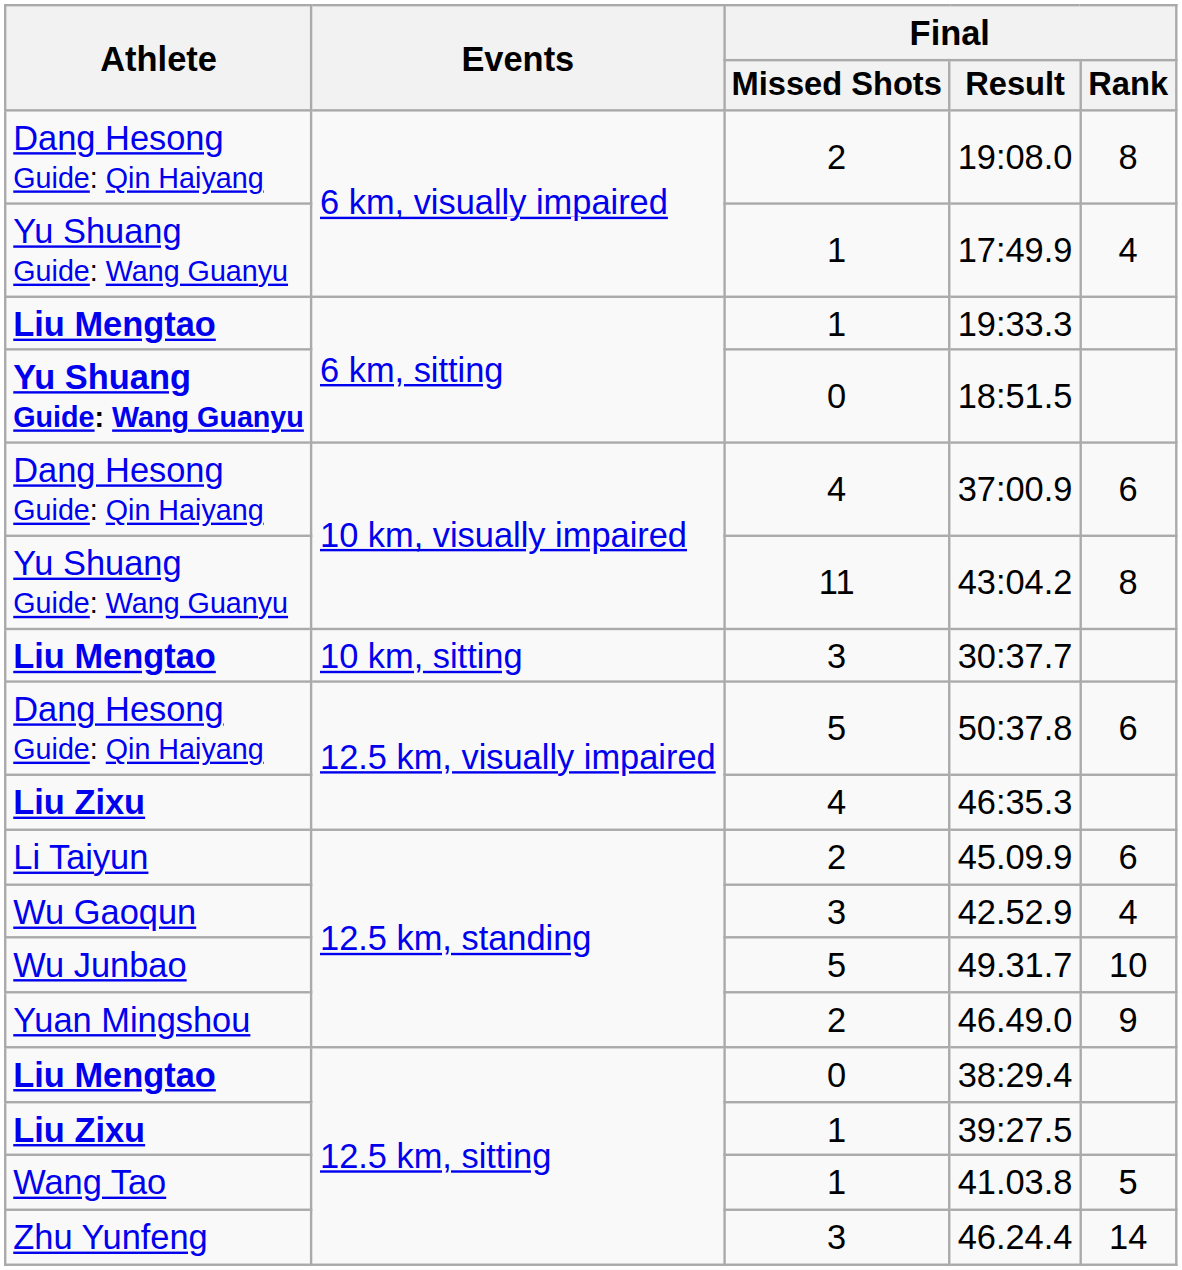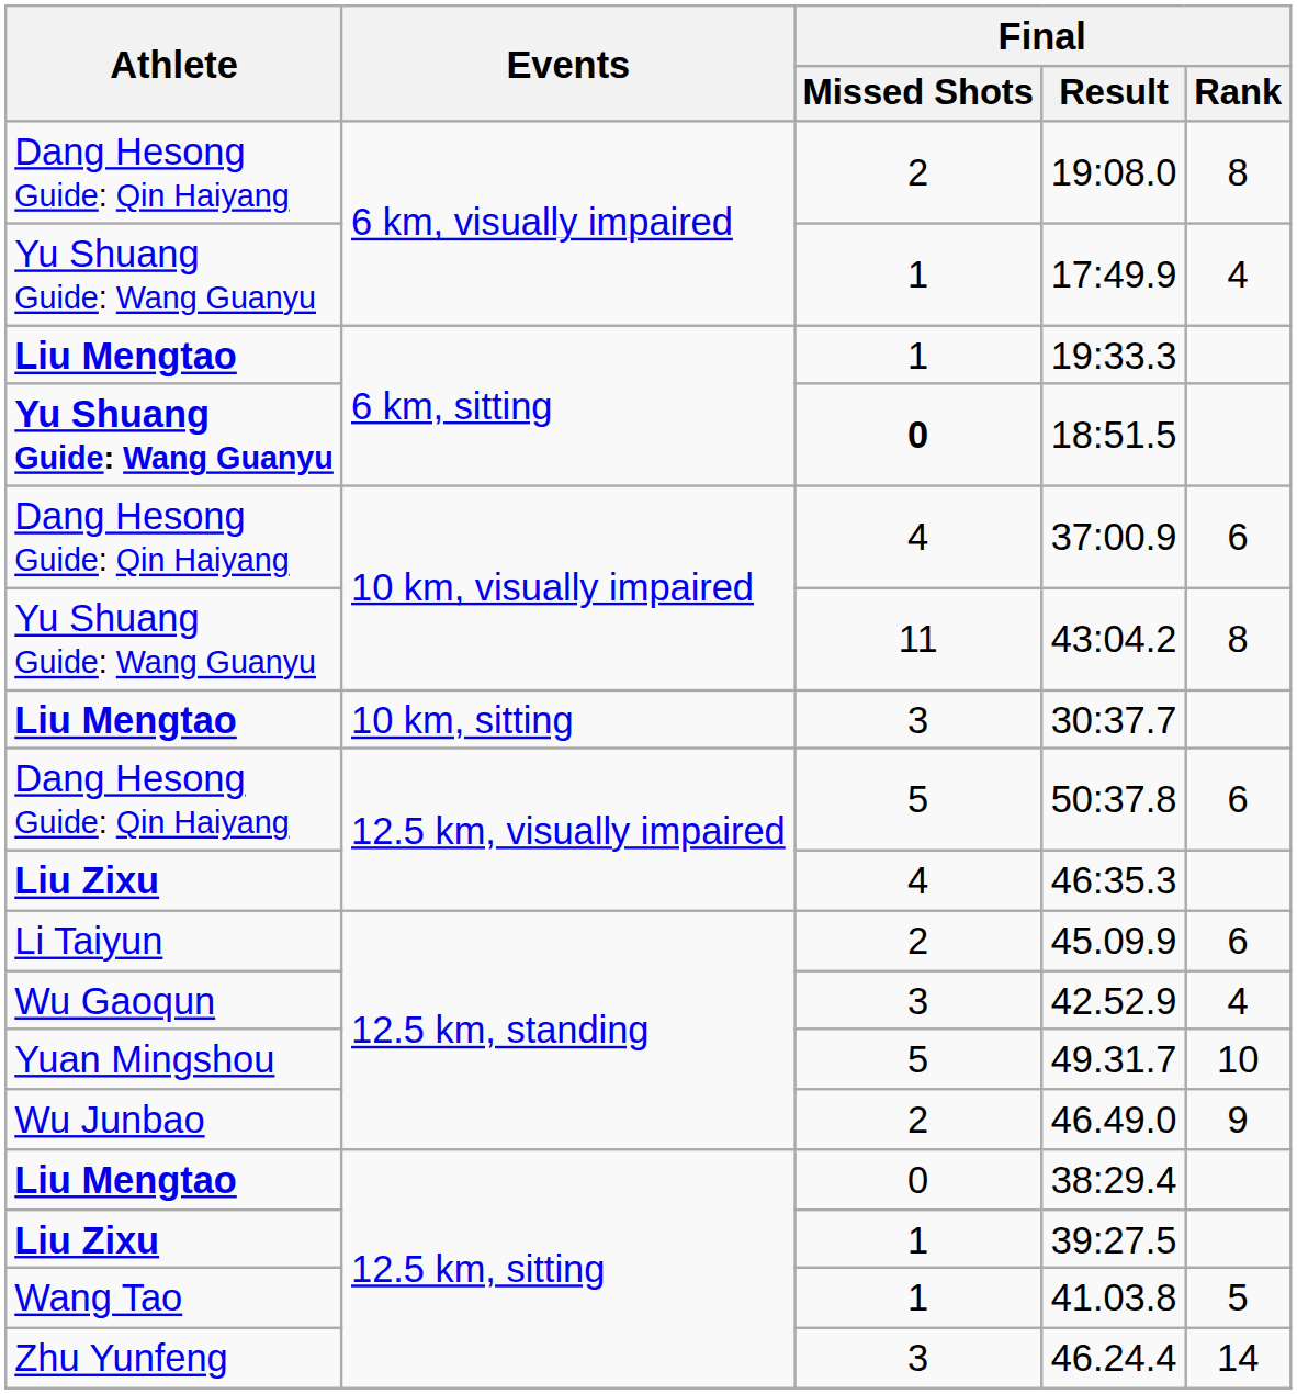 <table class="wikitable" style="font-size:90%">
 <tr>
 <th rowspan="2">Athlete</th>
 <th rowspan="2">Events</th>
 <th colspan="5">Final</th>
 </tr>
 <tr style="font-size:95%">
 <th>Missed Shots</th>
 <th>Result</th>
 <th>Rank</th>
 </tr>
 <tr align=center>
 <td align=left><a href='#'>Dang Hesong</a><br><small><a href='#'>Guide</a>: <a href='#'>Qin Haiyang</a></small></td>
 <td align=left rowspan=2><a href='#'>6 km, visually impaired</a></td>
 <td>2</td>
 <td>19:08.0</td>
 <td>8</td>
 </tr>
 <tr align=center>
 <td align=left><a href='#'>Yu Shuang</a><br><small><a href='#'>Guide</a>: <a href='#'>Wang Guanyu</a></small></td>
 <td>1</td>
 <td>17:49.9</td>
 <td>4</td>
 </tr>
 <tr align=center>
 <td align=left><strong><a href='#'>Liu Mengtao</a></strong></td>
 <td align=left rowspan=2><a href='#'>6 km, sitting</a></td>
 <td>1</td>
 <td>19:33.3</td>
 <td></td>
 </tr>
 <tr align=center>
 <td align=left><strong><a href='#'>Yu Shuang</a><br><small><a href='#'>Guide</a>: <a href='#'>Wang Guanyu</a></small></strong></td>
-<td>0</td>
+<td><strong>0</strong></td>
 <td>18:51.5</td>
 <td></td>
 </tr>
 <tr align=center>
 <td align=left><a href='#'>Dang Hesong</a><br><small><a href='#'>Guide</a>: <a href='#'>Qin Haiyang</a></small></td>
 <td align=left rowspan=2><a href='#'>10 km, visually impaired</a></td>
 <td>4</td>
 <td>37:00.9</td>
 <td>6</td>
 </tr>
 <tr align=center>
 <td align=left><a href='#'>Yu Shuang</a><br><small><a href='#'>Guide</a>: <a href='#'>Wang Guanyu</a></small></td>
 <td>11</td>
 <td>43:04.2</td>
 <td>8</td>
 </tr>
 <tr align=center>
 <td align=left><strong><a href='#'>Liu Mengtao</a></strong></td>
 <td align=left><a href='#'>10 km, sitting</a></td>
 <td>3</td>
 <td>30:37.7</td>
 <td></td>
 </tr>
 <tr align=center>
 <td align=left><a href='#'>Dang Hesong</a><br><small><a href='#'>Guide</a>: <a href='#'>Qin Haiyang</a></small></td>
 <td align=left rowspan=2><a href='#'>12.5 km, visually impaired</a></td>
 <td>5</td>
 <td>50:37.8</td>
 <td>6</td>
 </tr>
 <tr align=center>
 <td align=left><strong><a href='#'>Liu Zixu</a></strong></td>
 <td>4</td>
 <td>46:35.3</td>
 <td></td>
 </tr>
 <tr align=center>
 <td align=left><a href='#'>Li Taiyun</a></td>
 <td align=left rowspan=4><a href='#'>12.5 km, standing</a></td>
 <td>2</td>
 <td>45.09.9</td>
 <td>6</td>
 </tr>
 <tr align=center>
 <td align=left><a href='#'>Wu Gaoqun</a></td>
 <td>3</td>
 <td>42.52.9</td>
 <td>4</td>
 </tr>
 <tr align=center>
-<td align=left><a href='#'>Wu Junbao</a></td>
+<td align=left><a href='#'>Yuan Mingshou</a></td>
 <td>5</td>
 <td>49.31.7</td>
 <td>10</td>
 </tr>
 <tr align=center>
-<td align=left><a href='#'>Yuan Mingshou</a></td>
+<td align=left><a href='#'>Wu Junbao</a></td>
 <td>2</td>
 <td>46.49.0</td>
 <td>9</td>
 </tr>
 <tr align=center>
 <td align=left><strong><a href='#'>Liu Mengtao</a></strong></td>
 <td align=left rowspan=4><a href='#'>12.5 km, sitting</a></td>
 <td>0</td>
 <td>38:29.4</td>
 <td></td>
 </tr>
 <tr align=center>
 <td align=left><strong><a href='#'>Liu Zixu</a></strong></td>
 <td>1</td>
 <td>39:27.5</td>
 <td></td>
 </tr>
 <tr align=center>
 <td align=left><a href='#'>Wang Tao</a></td>
 <td>1</td>
 <td>41.03.8</td>
 <td>5</td>
 </tr>
 <tr align=center>
 <td align=left><a href='#'>Zhu Yunfeng</a></td>
 <td>3</td>
 <td>46.24.4</td>
 <td>14</td>
 </tr>
 </table>
